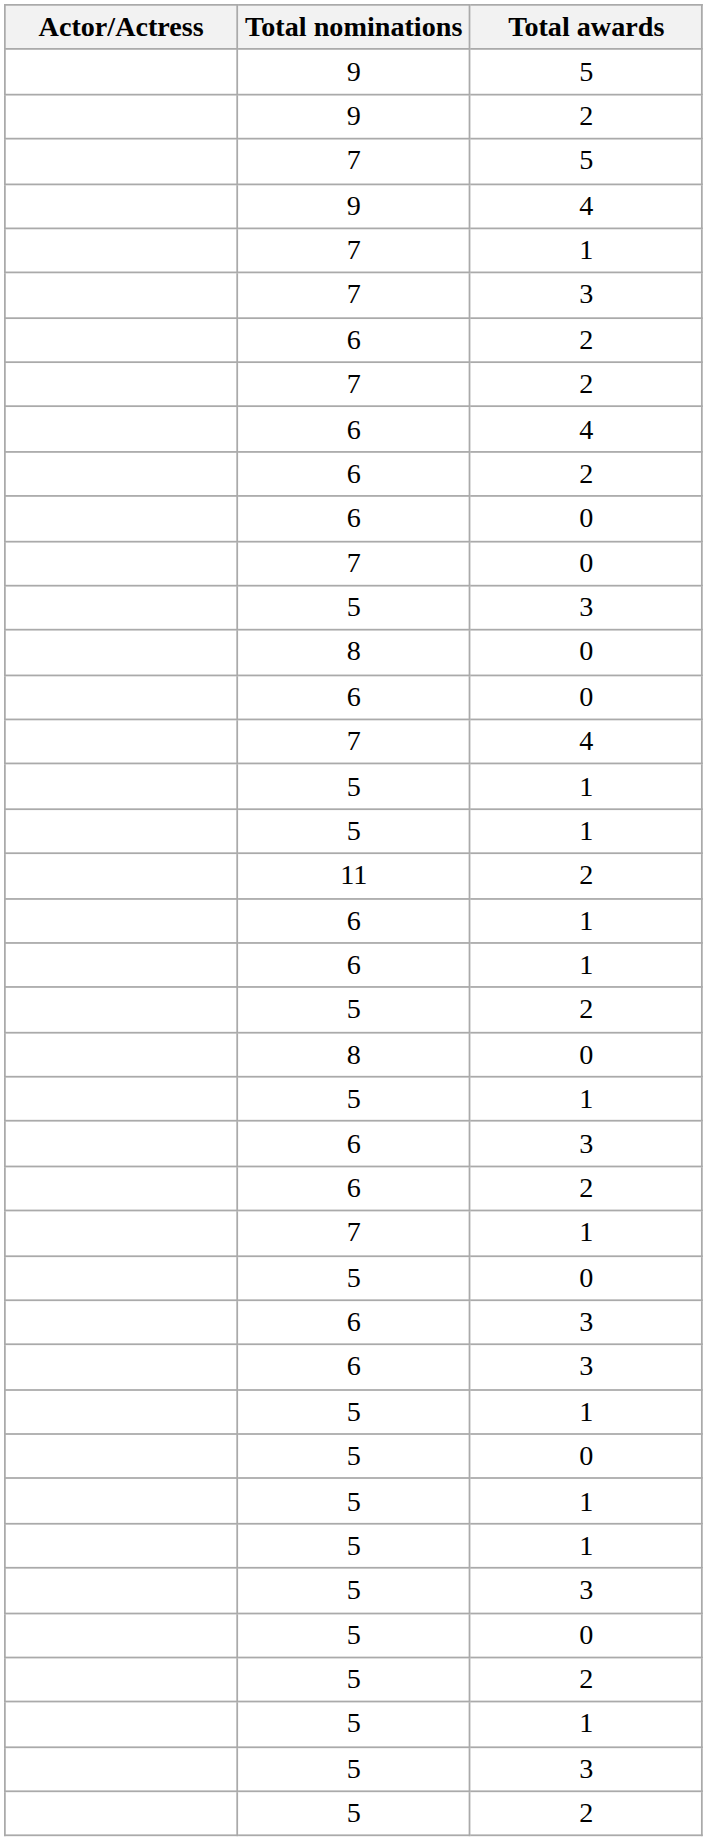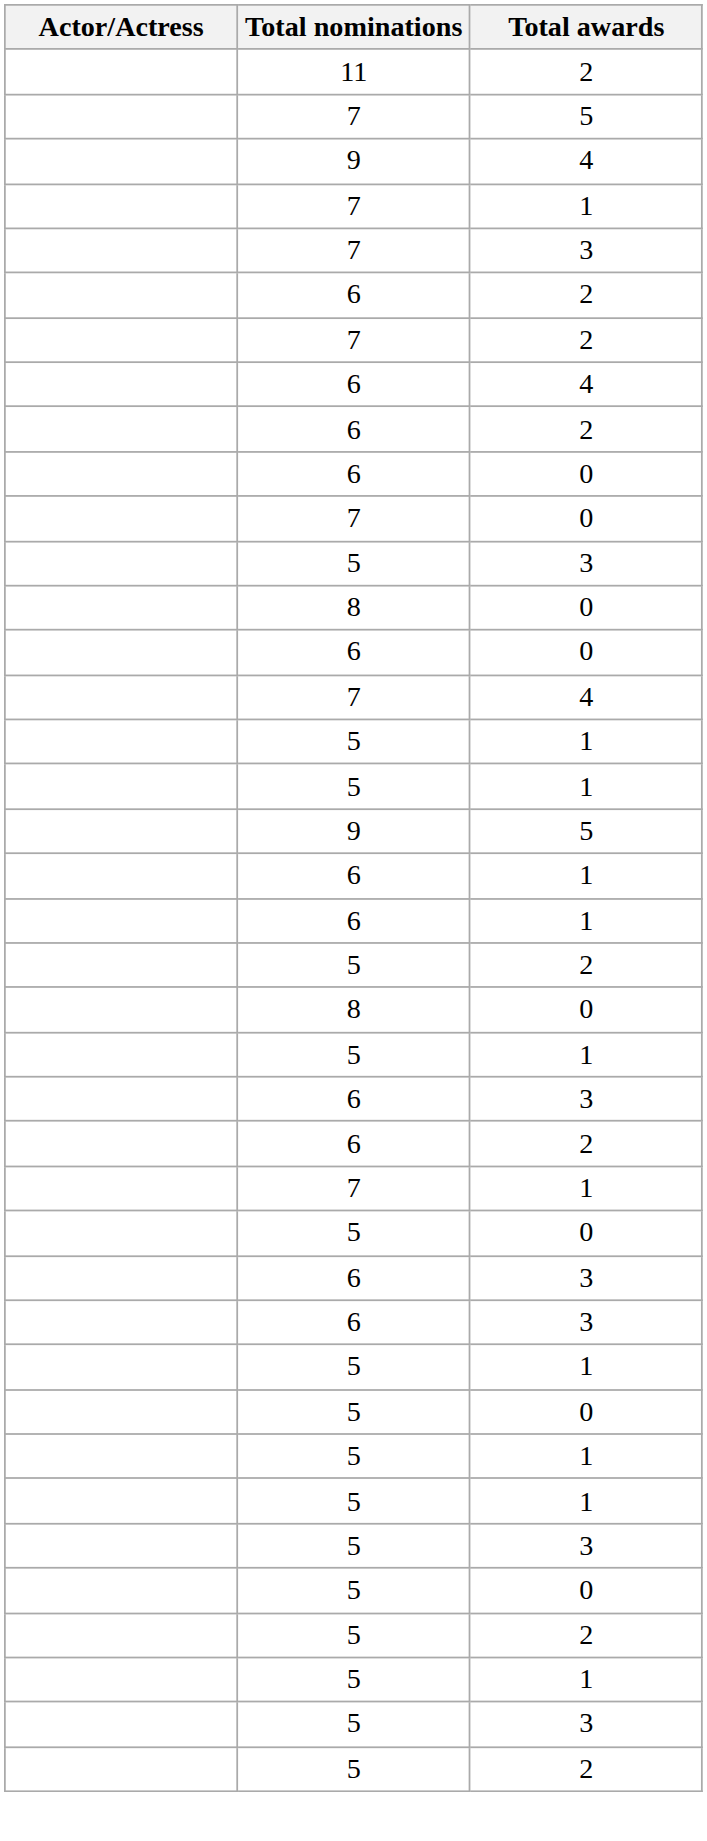 <table class="wikitable sortable" style="background:#fff;">
 <tr>
 <th style="width:33%;">Actor/Actress</th>
 <th style="width:33%;">Total nominations</th>
 <th style="width:33%;">Total awards</th>
 </tr>
 <tr>
 <td></td>
-<td style="text-align:center;">9</td>
-<td style="text-align:center;">5</td>
-</tr>
-<tr>
-<td></td>
-<td style="text-align:center;">9</td>
+<td style="text-align:center;">11</td>
 <td style="text-align:center;">2</td>
 </tr>
 <tr>
 <td></td>
 <td style="text-align:center;">7</td>
 <td style="text-align:center;">5</td>
 </tr>
 <tr>
 <td></td>
 <td style="text-align:center;">9</td>
 <td style="text-align:center;">4</td>
 </tr>
 <tr>
 <td></td>
 <td style="text-align:center;">7</td>
 <td style="text-align:center;">1</td>
 </tr>
 <tr>
 <td></td>
 <td style="text-align:center;">7</td>
 <td style="text-align:center;">3</td>
 </tr>
 <tr>
 <td></td>
 <td style="text-align:center;">6</td>
 <td style="text-align:center;">2</td>
 </tr>
 <tr>
 <td></td>
 <td style="text-align:center;">7</td>
 <td style="text-align:center;">2</td>
 </tr>
 <tr>
 <td></td>
 <td style="text-align:center;">6</td>
 <td style="text-align:center;">4</td>
 </tr>
 <tr>
 <td></td>
 <td style="text-align:center;">6</td>
 <td style="text-align:center;">2</td>
 </tr>
 <tr>
 <td></td>
 <td style="text-align:center;">6</td>
 <td style="text-align:center;">0</td>
 </tr>
 <tr>
 <td></td>
 <td style="text-align:center;">7</td>
 <td style="text-align:center;">0</td>
 </tr>
 <tr>
 <td></td>
 <td style="text-align:center;">5</td>
 <td style="text-align:center;">3</td>
 </tr>
 <tr>
 <td></td>
 <td style="text-align:center;">8</td>
 <td style="text-align:center;">0</td>
 </tr>
 <tr>
 <td></td>
 <td style="text-align:center;">6</td>
 <td style="text-align:center;">0</td>
 </tr>
 <tr>
 <td></td>
 <td style="text-align:center;">7</td>
 <td style="text-align:center;">4</td>
 </tr>
 <tr>
 <td></td>
 <td style="text-align:center;">5</td>
 <td style="text-align:center;">1</td>
 </tr>
 <tr>
 <td></td>
 <td style="text-align:center;">5</td>
 <td style="text-align:center;">1</td>
 </tr>
 <tr>
 <td></td>
-<td style="text-align:center;">11</td>
-<td style="text-align:center;">2</td>
+<td style="text-align:center;">9</td>
+<td style="text-align:center;">5</td>
 </tr>
 <tr>
 <td></td>
 <td style="text-align:center;">6</td>
 <td style="text-align:center;">1</td>
 </tr>
 <tr>
 <td></td>
 <td style="text-align:center;">6</td>
 <td style="text-align:center;">1</td>
 </tr>
 <tr>
 <td></td>
 <td style="text-align:center;">5</td>
 <td style="text-align:center;">2</td>
 </tr>
 <tr>
 <td></td>
 <td style="text-align:center;">8</td>
 <td style="text-align:center;">0</td>
 </tr>
 <tr>
 <td></td>
 <td style="text-align:center;">5</td>
 <td style="text-align:center;">1</td>
 </tr>
 <tr>
 <td></td>
 <td style="text-align:center;">6</td>
 <td style="text-align:center;">3</td>
 </tr>
 <tr>
 <td></td>
 <td style="text-align:center;">6</td>
 <td style="text-align:center;">2</td>
 </tr>
 <tr>
 <td></td>
 <td style="text-align:center;">7</td>
 <td style="text-align:center;">1</td>
 </tr>
 <tr>
 <td></td>
 <td style="text-align:center;">5</td>
 <td style="text-align:center;">0</td>
 </tr>
 <tr>
 <td></td>
 <td style="text-align:center;">6</td>
 <td style="text-align:center;">3</td>
 </tr>
 <tr>
 <td></td>
 <td style="text-align:center;">6</td>
 <td style="text-align:center;">3</td>
 </tr>
 <tr>
 <td></td>
 <td style="text-align:center;">5</td>
 <td style="text-align:center;">1</td>
 </tr>
 <tr>
 <td></td>
 <td style="text-align:center;">5</td>
 <td style="text-align:center;">0</td>
 </tr>
 <tr>
 <td></td>
 <td style="text-align:center;">5</td>
 <td style="text-align:center;">1</td>
 </tr>
 <tr>
 <td></td>
 <td style="text-align:center;">5</td>
 <td style="text-align:center;">1</td>
 </tr>
 <tr>
 <td></td>
 <td style="text-align:center;">5</td>
 <td style="text-align:center;">3</td>
 </tr>
 <tr>
 <td></td>
 <td style="text-align:center;">5</td>
 <td style="text-align:center;">0</td>
 </tr>
 <tr>
 <td></td>
 <td style="text-align:center;">5</td>
 <td style="text-align:center;">2</td>
 </tr>
 <tr>
 <td></td>
 <td style="text-align:center;">5</td>
 <td style="text-align:center;">1</td>
 </tr>
 <tr>
 <td></td>
 <td style="text-align:center;">5</td>
 <td style="text-align:center;">3</td>
 </tr>
 <tr>
 <td></td>
 <td style="text-align:center;">5</td>
 <td style="text-align:center;">2</td>
 </tr>
 </table>
